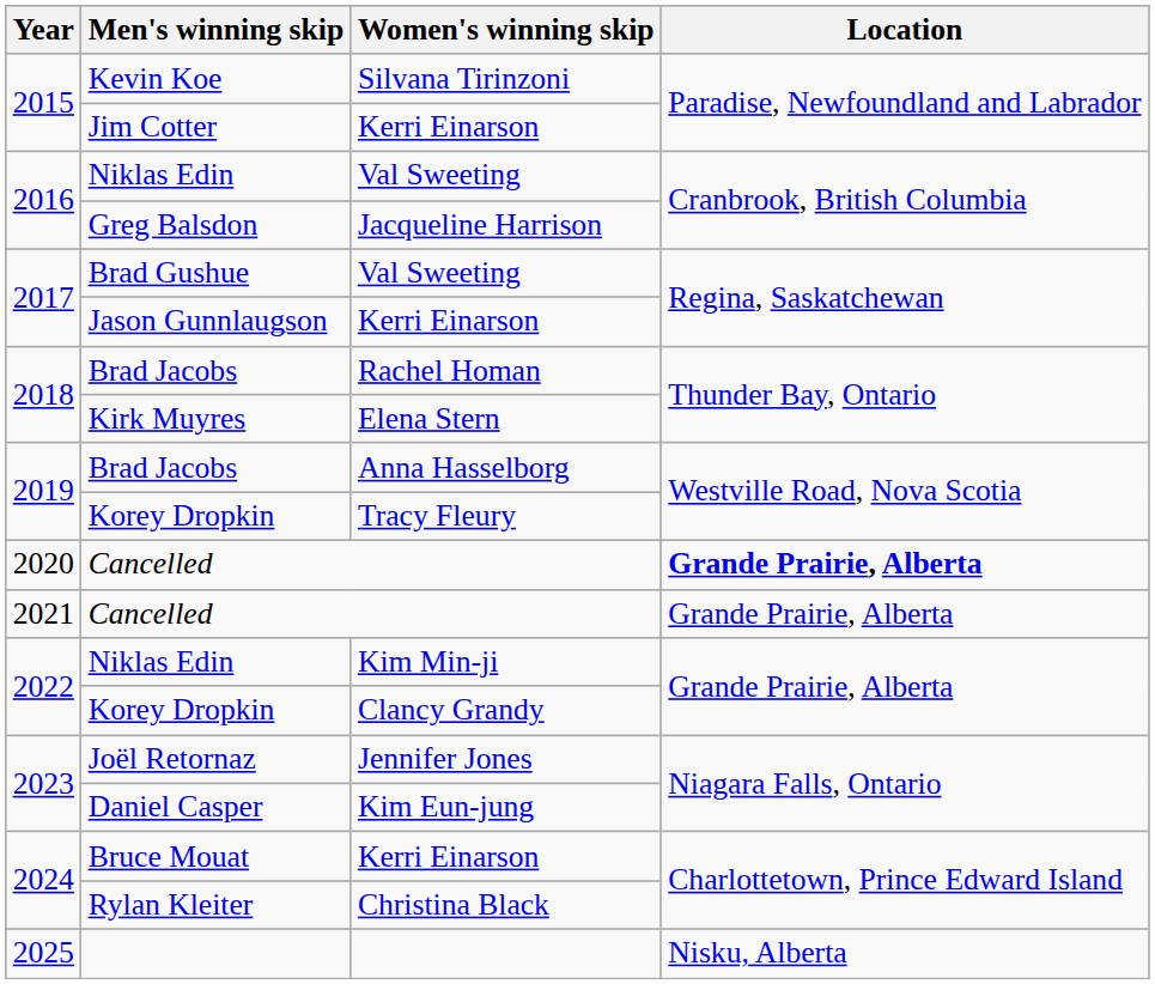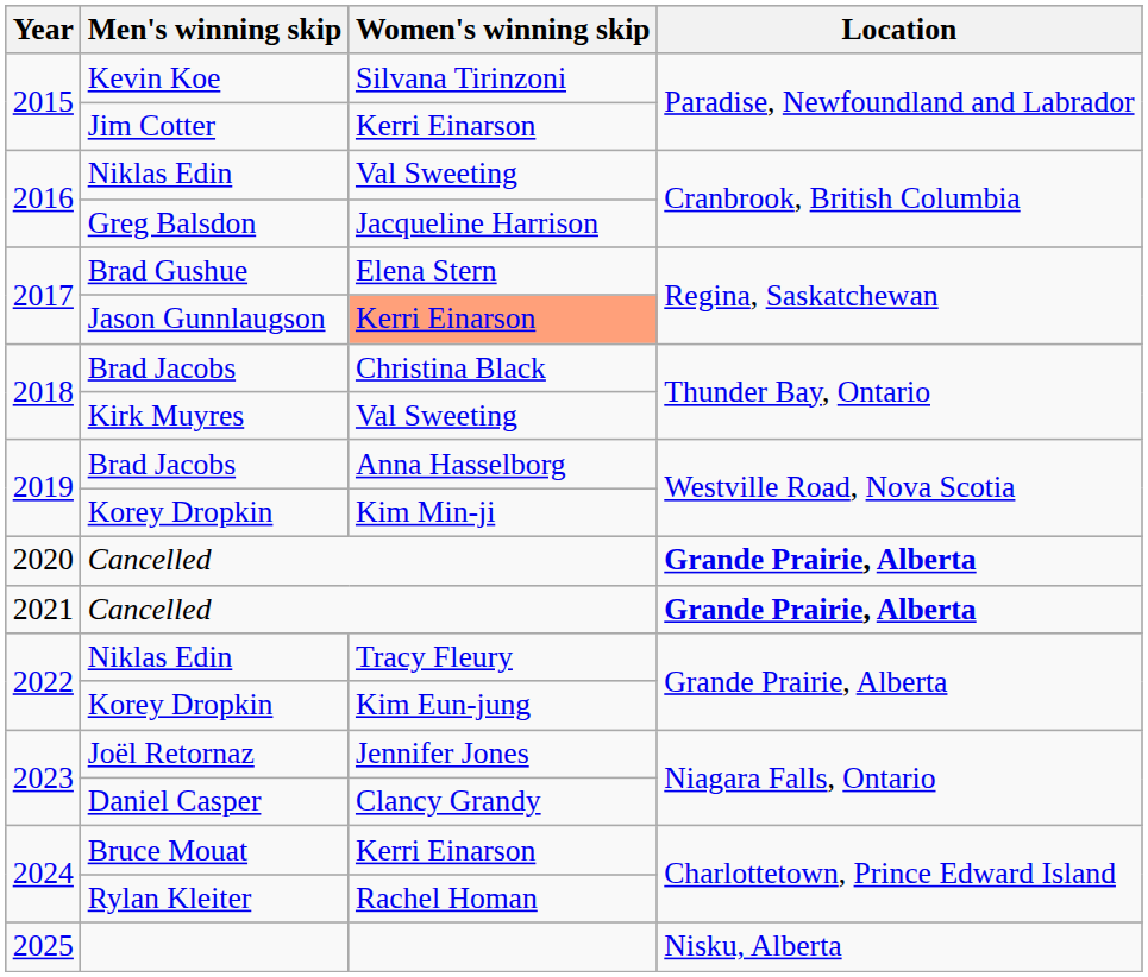 <table class="wikitable">
 <tr>
 <th scope="col">Year</th>
 <th scope="col">Men's winning skip</th>
 <th scope="col">Women's winning skip</th>
 <th scope="col">Location</th>
 </tr>
 <tr>
 <td rowspan=2><a href='#'>2015</a></td>
 <td> <a href='#'>Kevin Koe</a></td>
 <td> <a href='#'>Silvana Tirinzoni</a></td>
 <td rowspan=2><a href='#'>Paradise</a>, <a href='#'>Newfoundland and Labrador</a></td>
 </tr>
 <tr>
 <td> <a href='#'>Jim Cotter</a></td>
 <td> <a href='#'>Kerri Einarson</a></td>
 </tr>
 <tr>
 <td rowspan=2><a href='#'>2016</a></td>
 <td> <a href='#'>Niklas Edin</a></td>
 <td> <a href='#'>Val Sweeting</a></td>
 <td rowspan=2><a href='#'>Cranbrook</a>, <a href='#'>British Columbia</a></td>
 </tr>
 <tr>
 <td> <a href='#'>Greg Balsdon</a></td>
 <td> <a href='#'>Jacqueline Harrison</a></td>
 </tr>
 <tr>
 <td rowspan=2><a href='#'>2017</a></td>
 <td> <a href='#'>Brad Gushue</a></td>
-<td> <a href='#'>Val Sweeting</a></td>
+<td> <a href='#'>Elena Stern</a></td>
 <td rowspan=2><a href='#'>Regina</a>, <a href='#'>Saskatchewan</a></td>
 </tr>
 <tr>
 <td> <a href='#'>Jason Gunnlaugson</a></td>
-<td> <a href='#'>Kerri Einarson</a></td>
+<td style="background: lightsalmon;"> <a href='#'>Kerri Einarson</a></td>
 </tr>
 <tr>
 <td rowspan=2><a href='#'>2018</a></td>
 <td> <a href='#'>Brad Jacobs</a></td>
-<td> <a href='#'>Rachel Homan</a></td>
+<td> <a href='#'>Christina Black</a></td>
 <td rowspan=2><a href='#'>Thunder Bay</a>, <a href='#'>Ontario</a></td>
 </tr>
 <tr>
 <td> <a href='#'>Kirk Muyres</a></td>
-<td> <a href='#'>Elena Stern</a></td>
+<td> <a href='#'>Val Sweeting</a></td>
 </tr>
 <tr>
 <td rowspan=2><a href='#'>2019</a></td>
 <td> <a href='#'>Brad Jacobs</a></td>
 <td> <a href='#'>Anna Hasselborg</a></td>
 <td rowspan=2><a href='#'>Westville Road</a>, <a href='#'>Nova Scotia</a></td>
 </tr>
 <tr>
 <td> <a href='#'>Korey Dropkin</a></td>
-<td> <a href='#'>Tracy Fleury</a></td>
+<td> <a href='#'>Kim Min-ji</a></td>
 </tr>
 <tr>
 <td>2020</td>
 <td colspan="2"><em>Cancelled</em></td>
 <td><strong><a href='#'>Grande Prairie</a>, <a href='#'>Alberta</a></strong></td>
 </tr>
 <tr>
 <td>2021</td>
 <td colspan="2"><em>Cancelled</em></td>
-<td><a href='#'>Grande Prairie</a>, <a href='#'>Alberta</a></td>
+<td><strong><a href='#'>Grande Prairie</a>, <a href='#'>Alberta</a></strong></td>
 </tr>
 <tr>
 <td rowspan=2><a href='#'>2022</a></td>
 <td> <a href='#'>Niklas Edin</a></td>
-<td> <a href='#'>Kim Min-ji</a></td>
+<td> <a href='#'>Tracy Fleury</a></td>
 <td rowspan=2><a href='#'>Grande Prairie</a>, <a href='#'>Alberta</a></td>
 </tr>
 <tr>
 <td> <a href='#'>Korey Dropkin</a></td>
-<td> <a href='#'>Clancy Grandy</a></td>
+<td> <a href='#'>Kim Eun-jung</a></td>
 </tr>
 <tr>
 <td rowspan=2><a href='#'>2023</a></td>
 <td> <a href='#'>Joël Retornaz</a></td>
 <td> <a href='#'>Jennifer Jones</a></td>
 <td rowspan=2><a href='#'>Niagara Falls</a>, <a href='#'>Ontario</a></td>
 </tr>
 <tr>
 <td> <a href='#'>Daniel Casper</a></td>
-<td> <a href='#'>Kim Eun-jung</a></td>
+<td> <a href='#'>Clancy Grandy</a></td>
 </tr>
 <tr>
 <td rowspan=2><a href='#'>2024</a></td>
 <td> <a href='#'>Bruce Mouat</a></td>
 <td> <a href='#'>Kerri Einarson</a></td>
 <td rowspan=2><a href='#'>Charlottetown</a>, <a href='#'>Prince Edward Island</a></td>
 </tr>
 <tr>
 <td> <a href='#'>Rylan Kleiter</a></td>
-<td> <a href='#'>Christina Black</a></td>
+<td> <a href='#'>Rachel Homan</a></td>
 </tr>
 <tr>
 <td><a href='#'>2025</a></td>
 <td></td>
 <td></td>
 <td><a href='#'>Nisku, Alberta</a></td>
 </tr>
 </table>
